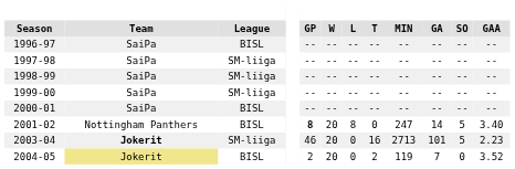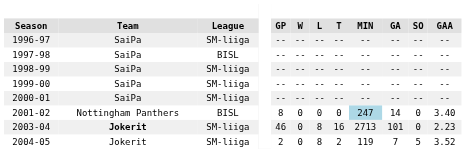 <table BORDER="0" CELLPADDING="3" CELLSPACING="0" width="75%">
 <tr ALIGN=center bgcolor="#e0e0e0">
 <th ALIGN=center colspan="3" bgcolor="#ffffff"> </th>
 <th ALIGN=center rowspan="99" bgcolor="#ffffff"> </th>
 </tr>
 <tr ALIGN=center bgcolor="#e0e0e0">
 <th ALIGN=center>Season</th>
 <th ALIGN=center>Team</th>
 <th ALIGN=center>League</th>
 <th ALIGN=center>GP</th>
 <th ALIGN=center>W</th>
 <th ALIGN=center>L</th>
 <th ALIGN=center>T</th>
 <th ALIGN=center>MIN</th>
 <th ALIGN=center>GA</th>
 <th ALIGN=center>SO</th>
 <th ALIGN=center>GAA</th>
 </tr>
 <tr ALIGN=center bgcolor="#f0f0f0">
 <td>1996-97</td>
 <td>SaiPa</td>
-<td>BISL</td>
+<td>SM-liiga</td>
 <td align=center>--</td>
 <td align=center>--</td>
 <td align=center>--</td>
 <td align=center>--</td>
 <td align=center>--</td>
 <td align=center>--</td>
 <td align=center>--</td>
 <td align=center>--</td>
 </tr>
 <tr ALIGN=center>
 <td>1997-98</td>
 <td>SaiPa</td>
-<td>SM-liiga</td>
+<td>BISL</td>
 <td align=center>--</td>
 <td align=center>--</td>
 <td align=center>--</td>
 <td align=center>--</td>
 <td align=center>--</td>
 <td align=center>--</td>
 <td align=center>--</td>
 <td align=center>--</td>
 </tr>
 <tr ALIGN=center bgcolor="#f0f0f0">
 <td>1998-99</td>
 <td>SaiPa</td>
 <td>SM-liiga</td>
 <td align=center>--</td>
 <td align=center>--</td>
 <td align=center>--</td>
 <td align=center>--</td>
 <td align=center>--</td>
 <td align=center>--</td>
 <td align=center>--</td>
 <td align=center>--</td>
 </tr>
 <tr ALIGN=center>
 <td>1999-00</td>
 <td>SaiPa</td>
 <td>SM-liiga</td>
 <td align=center>--</td>
 <td align=center>--</td>
 <td align=center>--</td>
 <td align=center>--</td>
 <td align=center>--</td>
 <td align=center>--</td>
 <td align=center>--</td>
 <td align=center>--</td>
 </tr>
 <tr ALIGN=center bgcolor="#f0f0f0">
 <td>2000-01</td>
 <td>SaiPa</td>
-<td>BISL</td>
+<td>SM-liiga</td>
 <td align=center>--</td>
 <td align=center>--</td>
 <td align=center>--</td>
 <td align=center>--</td>
 <td align=center>--</td>
 <td align=center>--</td>
 <td align=center>--</td>
 <td align=center>--</td>
 </tr>
 <tr ALIGN=center>
 <td>2001-02</td>
 <td>Nottingham Panthers</td>
 <td>BISL</td>
-<td align=center><strong>8</strong></td>
-<td align=center>20</td>
 <td align=center>8</td>
 <td align=center>0</td>
-<td align=center>247</td>
+<td align=center>0</td>
+<td align=center>0</td>
+<td align=center style="background: lightblue;">247</td>
 <td align=center>14</td>
-<td align=center>5</td>
+<td align=center>0</td>
 <td align=center>3.40</td>
 </tr>
 <tr ALIGN=center bgcolor="#f0f0f0">
 <td>2003-04</td>
 <td><strong>Jokerit</strong></td>
 <td>SM-liiga</td>
 <td align=center>46</td>
-<td align=center>20</td>
 <td align=center>0</td>
+<td align=center>8</td>
 <td align=center>16</td>
 <td align=center>2713</td>
 <td align=center>101</td>
-<td align=center>5</td>
+<td align=center>0</td>
 <td align=center>2.23</td>
 </tr>
 <tr ALIGN=center>
 <td>2004-05</td>
-<td style="background: khaki;">Jokerit</td>
-<td>BISL</td>
+<td>Jokerit</td>
+<td>SM-liiga</td>
 <td align=center>2</td>
-<td align=center>20</td>
 <td align=center>0</td>
+<td align=center>8</td>
 <td align=center>2</td>
 <td align=center>119</td>
 <td align=center>7</td>
-<td align=center>0</td>
+<td align=center>5</td>
 <td align=center>3.52</td>
 </tr>
 </table>
